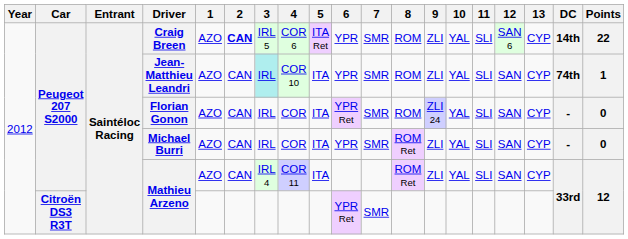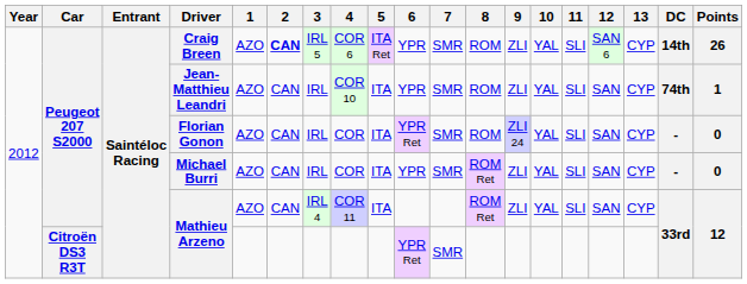 <table class="wikitable" border="1" style="text-align:center; font-size:90%;">
 <tr>
 <th>Year</th>
 <th>Car</th>
 <th>Entrant</th>
 <th>Driver</th>
 <th>1</th>
 <th>2</th>
 <th>3</th>
 <th>4</th>
 <th>5</th>
 <th>6</th>
 <th>7</th>
 <th>8</th>
 <th>9</th>
 <th>10</th>
 <th>11</th>
 <th>12</th>
 <th>13</th>
 <th>DC</th>
 <th>Points</th>
 </tr>
 <tr>
 <td rowspan="6"><a href='#'>2012</a></td>
 <th rowspan="5"><a href='#'>Peugeot 207 S2000</a></th>
 <th rowspan="6"> Saintéloc Racing</th>
 <th> <a href='#'>Craig Breen</a></th>
 <td><a href='#'>AZO</a></td>
 <td><strong><a href='#'>CAN</a></strong></td>
 <td style="background:#DFFFDF;"><a href='#'>IRL</a><br><small>5</small></td>
 <td style="background:#DFFFDF;"><a href='#'>COR</a><br><small>6</small></td>
 <td style="background:#EFCFFF;"><a href='#'>ITA</a><br><small>Ret</small></td>
 <td><a href='#'>YPR</a></td>
 <td><a href='#'>SMR</a></td>
 <td><a href='#'>ROM</a></td>
 <td><a href='#'>ZLI</a></td>
 <td><a href='#'>YAL</a></td>
 <td><a href='#'>SLI</a></td>
 <td style="background:#DFFFDF;"><a href='#'>SAN</a><br><small>6</small></td>
 <td><a href='#'>CYP</a></td>
 <th>14th</th>
-<th>22</th>
+<th>26</th>
 </tr>
 <tr>
 <th> <a href='#'>Jean-Matthieu Leandri</a></th>
 <td><a href='#'>AZO</a></td>
 <td><a href='#'>CAN</a></td>
-<td style="background: paleturquoise;"><a href='#'>IRL</a></td>
+<td><a href='#'>IRL</a></td>
 <td style="background:#DFFFDF;"><a href='#'>COR</a><br><small>10</small></td>
 <td><a href='#'>ITA</a></td>
 <td><a href='#'>YPR</a></td>
 <td><a href='#'>SMR</a></td>
 <td><a href='#'>ROM</a></td>
 <td><a href='#'>ZLI</a></td>
 <td><a href='#'>YAL</a></td>
 <td><a href='#'>SLI</a></td>
 <td><a href='#'>SAN</a></td>
 <td><a href='#'>CYP</a></td>
 <th>74th</th>
 <th>1</th>
 </tr>
 <tr>
 <th> <a href='#'>Florian Gonon</a></th>
 <td><a href='#'>AZO</a></td>
 <td><a href='#'>CAN</a></td>
 <td><a href='#'>IRL</a></td>
 <td><a href='#'>COR</a></td>
 <td><a href='#'>ITA</a></td>
 <td style="background:#EFCFFF;"><a href='#'>YPR</a><br><small>Ret</small></td>
 <td><a href='#'>SMR</a></td>
 <td><a href='#'>ROM</a></td>
 <td style="background:#CFCFFF;"><a href='#'>ZLI</a><br><small>24</small></td>
 <td><a href='#'>YAL</a></td>
 <td><a href='#'>SLI</a></td>
 <td><a href='#'>SAN</a></td>
 <td><a href='#'>CYP</a></td>
 <th>-</th>
 <th>0</th>
 </tr>
 <tr>
 <th> <a href='#'>Michael Burri</a></th>
 <td><a href='#'>AZO</a></td>
 <td><a href='#'>CAN</a></td>
 <td><a href='#'>IRL</a></td>
 <td><a href='#'>COR</a></td>
 <td><a href='#'>ITA</a></td>
 <td><a href='#'>YPR</a></td>
 <td><a href='#'>SMR</a></td>
 <td style="background:#EFCFFF;"><a href='#'>ROM</a><br><small>Ret</small></td>
 <td><a href='#'>ZLI</a></td>
 <td><a href='#'>YAL</a></td>
 <td><a href='#'>SLI</a></td>
 <td><a href='#'>SAN</a></td>
 <td><a href='#'>CYP</a></td>
 <th>-</th>
 <th>0</th>
 </tr>
 <tr>
 <th rowspan="2"> <a href='#'>Mathieu Arzeno</a></th>
 <td><a href='#'>AZO</a></td>
 <td><a href='#'>CAN</a></td>
 <td style="background:#DFFFDF;"><a href='#'>IRL</a><br><small>4</small></td>
 <td style="background:#CFCFFF;"><a href='#'>COR</a><br><small>11</small></td>
 <td><a href='#'>ITA</a></td>
 <td></td>
 <td></td>
 <td style="background:#EFCFFF;"><a href='#'>ROM</a><br><small>Ret</small></td>
 <td><a href='#'>ZLI</a></td>
 <td><a href='#'>YAL</a></td>
 <td><a href='#'>SLI</a></td>
 <td><a href='#'>SAN</a></td>
 <td><a href='#'>CYP</a></td>
 <th rowspan="2">33rd</th>
 <th rowspan="2">12</th>
 </tr>
 <tr>
 <th><a href='#'>Citroën DS3 R3T</a></th>
 <td></td>
 <td></td>
 <td></td>
 <td></td>
 <td></td>
 <td style="background:#EFCFFF;"><a href='#'>YPR</a><br><small>Ret</small></td>
 <td><a href='#'>SMR</a></td>
 <td></td>
 <td></td>
 <td></td>
 <td></td>
 <td></td>
 <td></td>
 </tr>
 </table>
